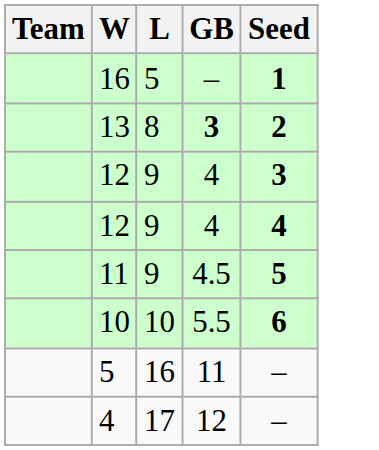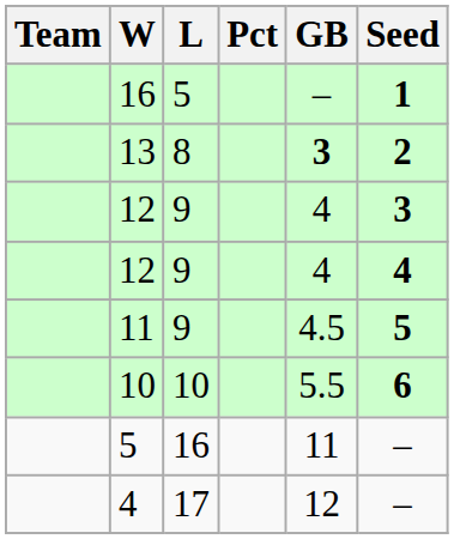 <table class=wikitable>
 <tr>
 <th>Team</th>
 <th>W</th>
 <th>L</th>
+<th>Pct</th>
 <th>GB</th>
 <th>Seed</th>
 </tr>
 <tr bgcolor="#ccffcc">
 <td></td>
 <td>16</td>
 <td>5</td>
+<td></td>
 <td style="text-align:center;">–</td>
 <td style="text-align:center;"><strong>1</strong></td>
 </tr>
 <tr bgcolor="#ccffcc">
 <td></td>
 <td>13</td>
 <td>8</td>
+<td></td>
 <td style="text-align:center;"><strong>3</strong></td>
 <td style="text-align:center;"><strong>2</strong></td>
 </tr>
 <tr bgcolor="#ccffcc">
 <td></td>
 <td>12</td>
 <td>9</td>
+<td></td>
 <td style="text-align:center;">4</td>
 <td style="text-align:center;"><strong>3</strong></td>
 </tr>
 <tr bgcolor="#ccffcc">
 <td></td>
 <td>12</td>
 <td>9</td>
+<td></td>
 <td style="text-align:center;">4</td>
 <td style="text-align:center;"><strong>4</strong></td>
 </tr>
 <tr bgcolor="#ccffcc">
 <td></td>
 <td>11</td>
 <td>9</td>
+<td></td>
 <td style="text-align:center;">4.5</td>
 <td style="text-align:center;"><strong>5</strong></td>
 </tr>
 <tr bgcolor="#ccffcc">
 <td></td>
 <td>10</td>
 <td>10</td>
+<td></td>
 <td style="text-align:center;">5.5</td>
 <td style="text-align:center;"><strong>6</strong></td>
 </tr>
 <tr>
 <td></td>
 <td>5</td>
 <td>16</td>
+<td></td>
 <td style="text-align:center;">11</td>
 <td style="text-align:center;">–</td>
 </tr>
 <tr>
 <td></td>
 <td>4</td>
 <td>17</td>
+<td></td>
 <td style="text-align:center;">12</td>
 <td style="text-align:center;">–</td>
 </tr>
 </table>
